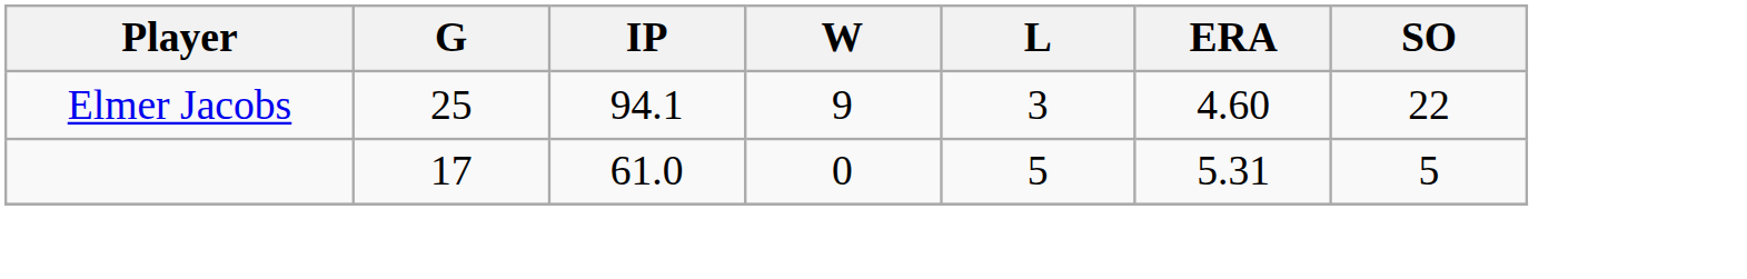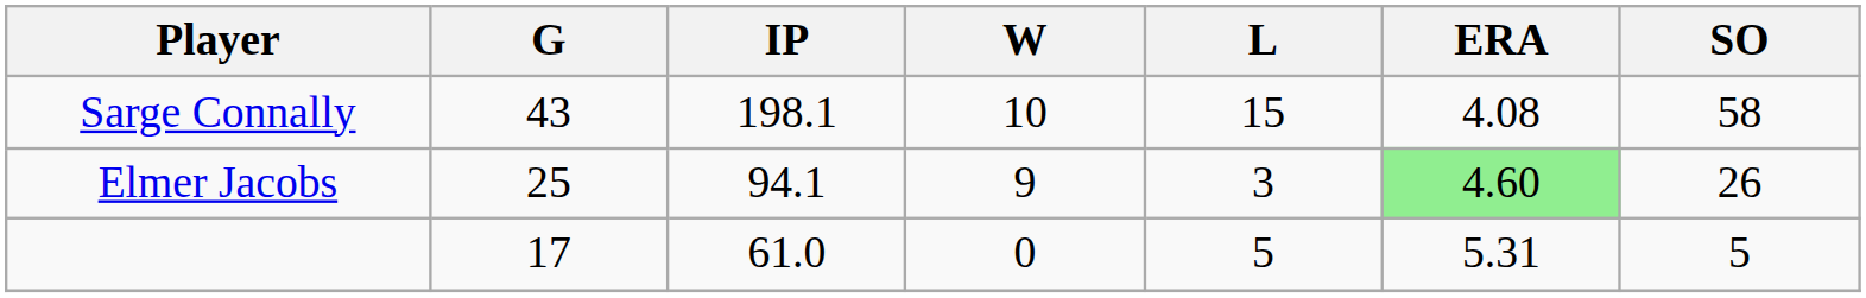 <table class="wikitable sortable">
 <tr>
 <th bgcolor="#DDDDFF" width="16%">Player</th>
 <th bgcolor="#DDDDFF" width="9%">G</th>
 <th bgcolor="#DDDDFF" width="9%">IP</th>
 <th bgcolor="#DDDDFF" width="9%">W</th>
 <th bgcolor="#DDDDFF" width="9%">L</th>
 <th bgcolor="#DDDDFF" width="9%">ERA</th>
 <th bgcolor="#DDDDFF" width="9%">SO</th>
 </tr>
 <tr align="center">
+<td><a href='#'>Sarge Connally</a></td>
+<td>43</td>
+<td>198.1</td>
+<td>10</td>
+<td>15</td>
+<td>4.08</td>
+<td>58</td>
+</tr>
+<tr align="center">
 <td><a href='#'>Elmer Jacobs</a></td>
 <td>25</td>
 <td>94.1</td>
 <td>9</td>
 <td>3</td>
-<td>4.60</td>
-<td>22</td>
+<td style="background: lightgreen;">4.60</td>
+<td>26</td>
 </tr>
 <tr align="center">
 <td></td>
 <td>17</td>
 <td>61.0</td>
 <td>0</td>
 <td>5</td>
 <td>5.31</td>
 <td>5</td>
 </tr>
 <tr align="center">
 </tr>
 </table>
